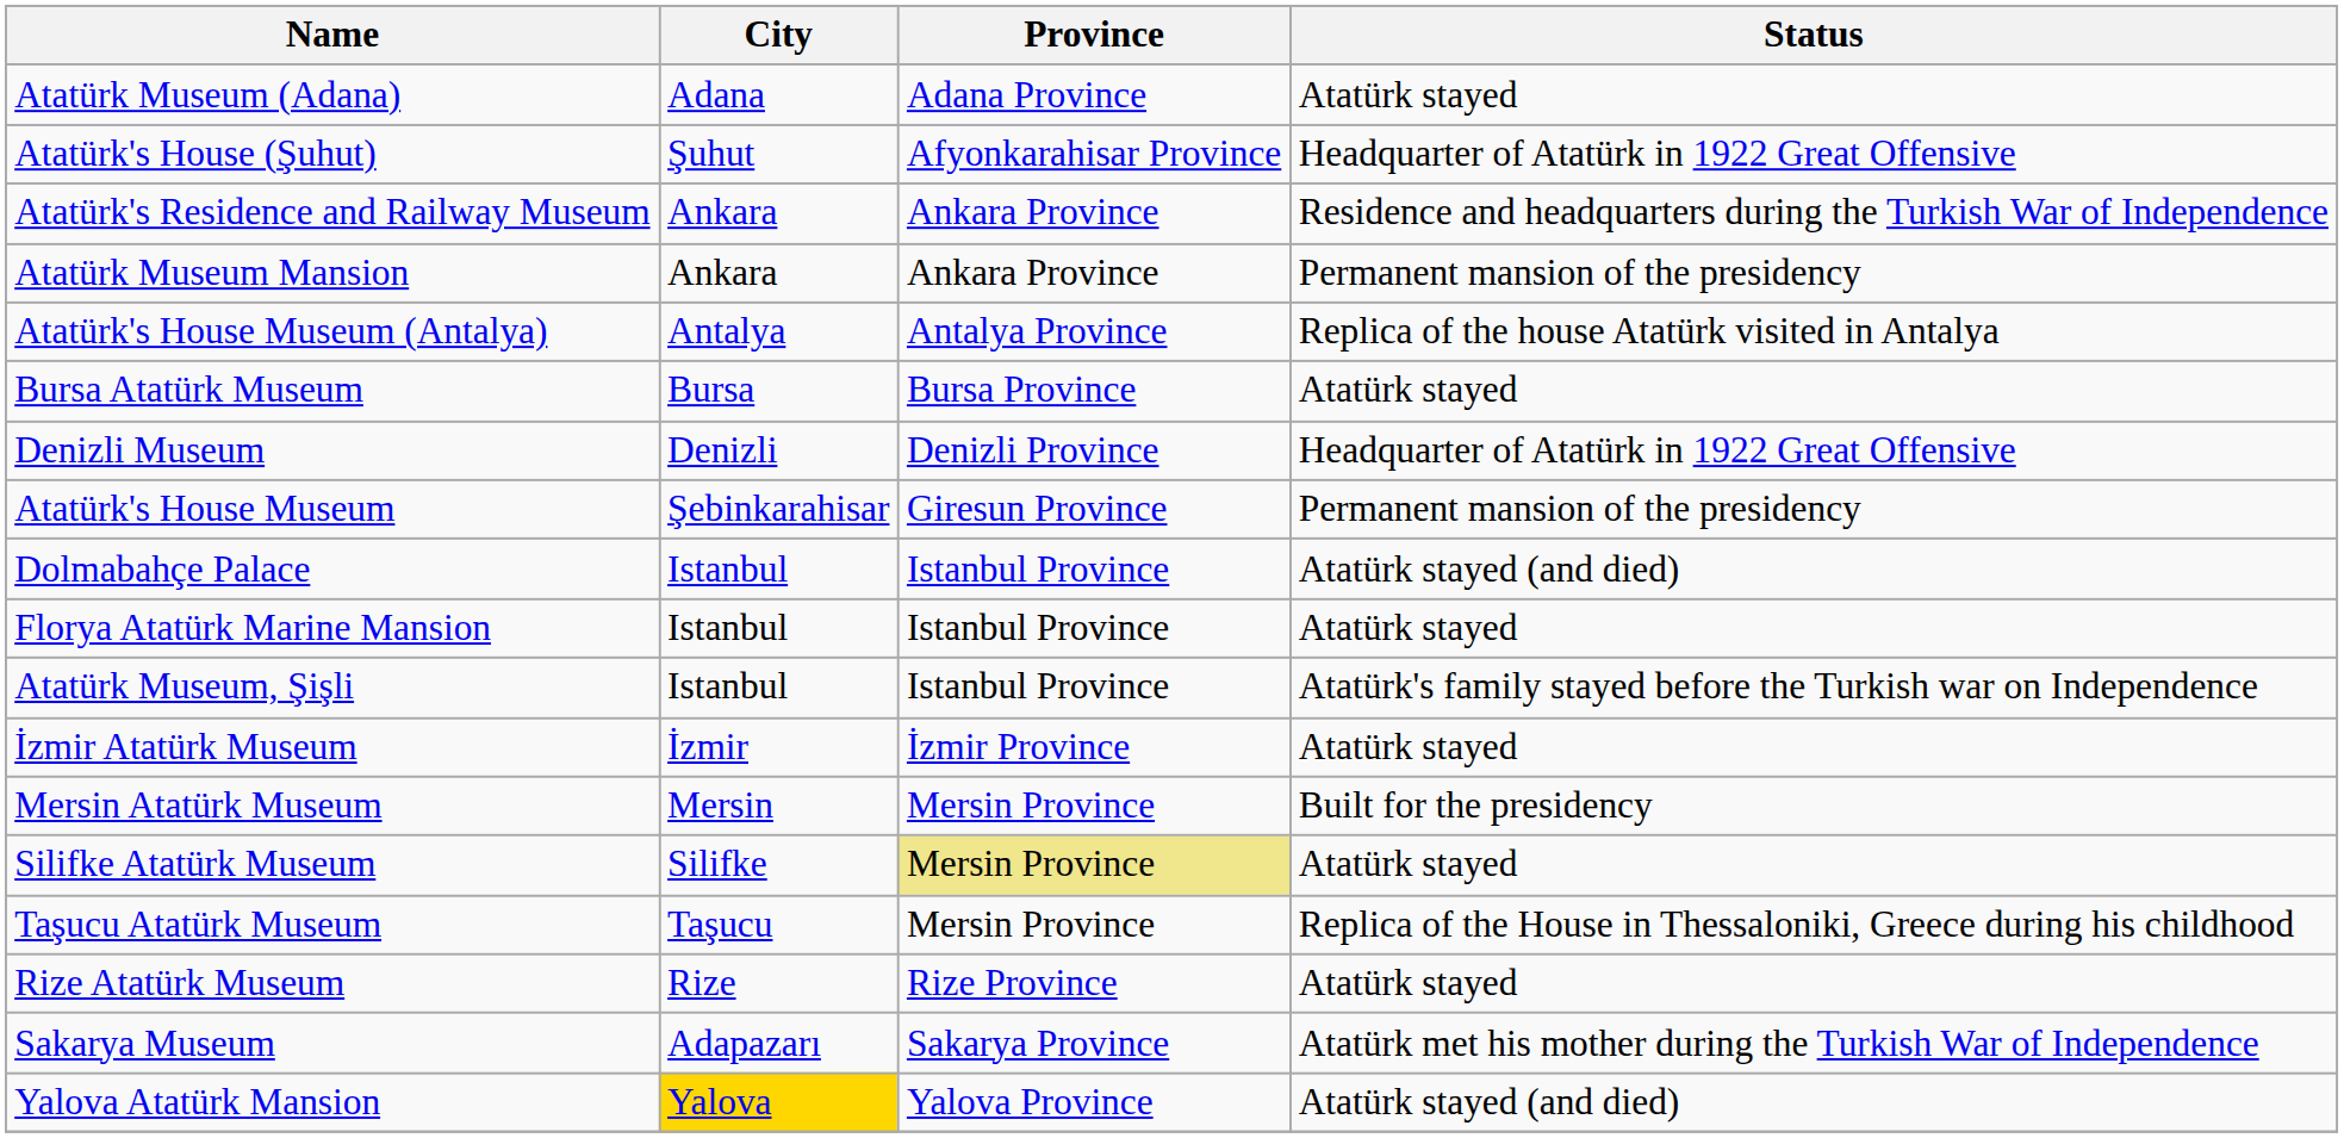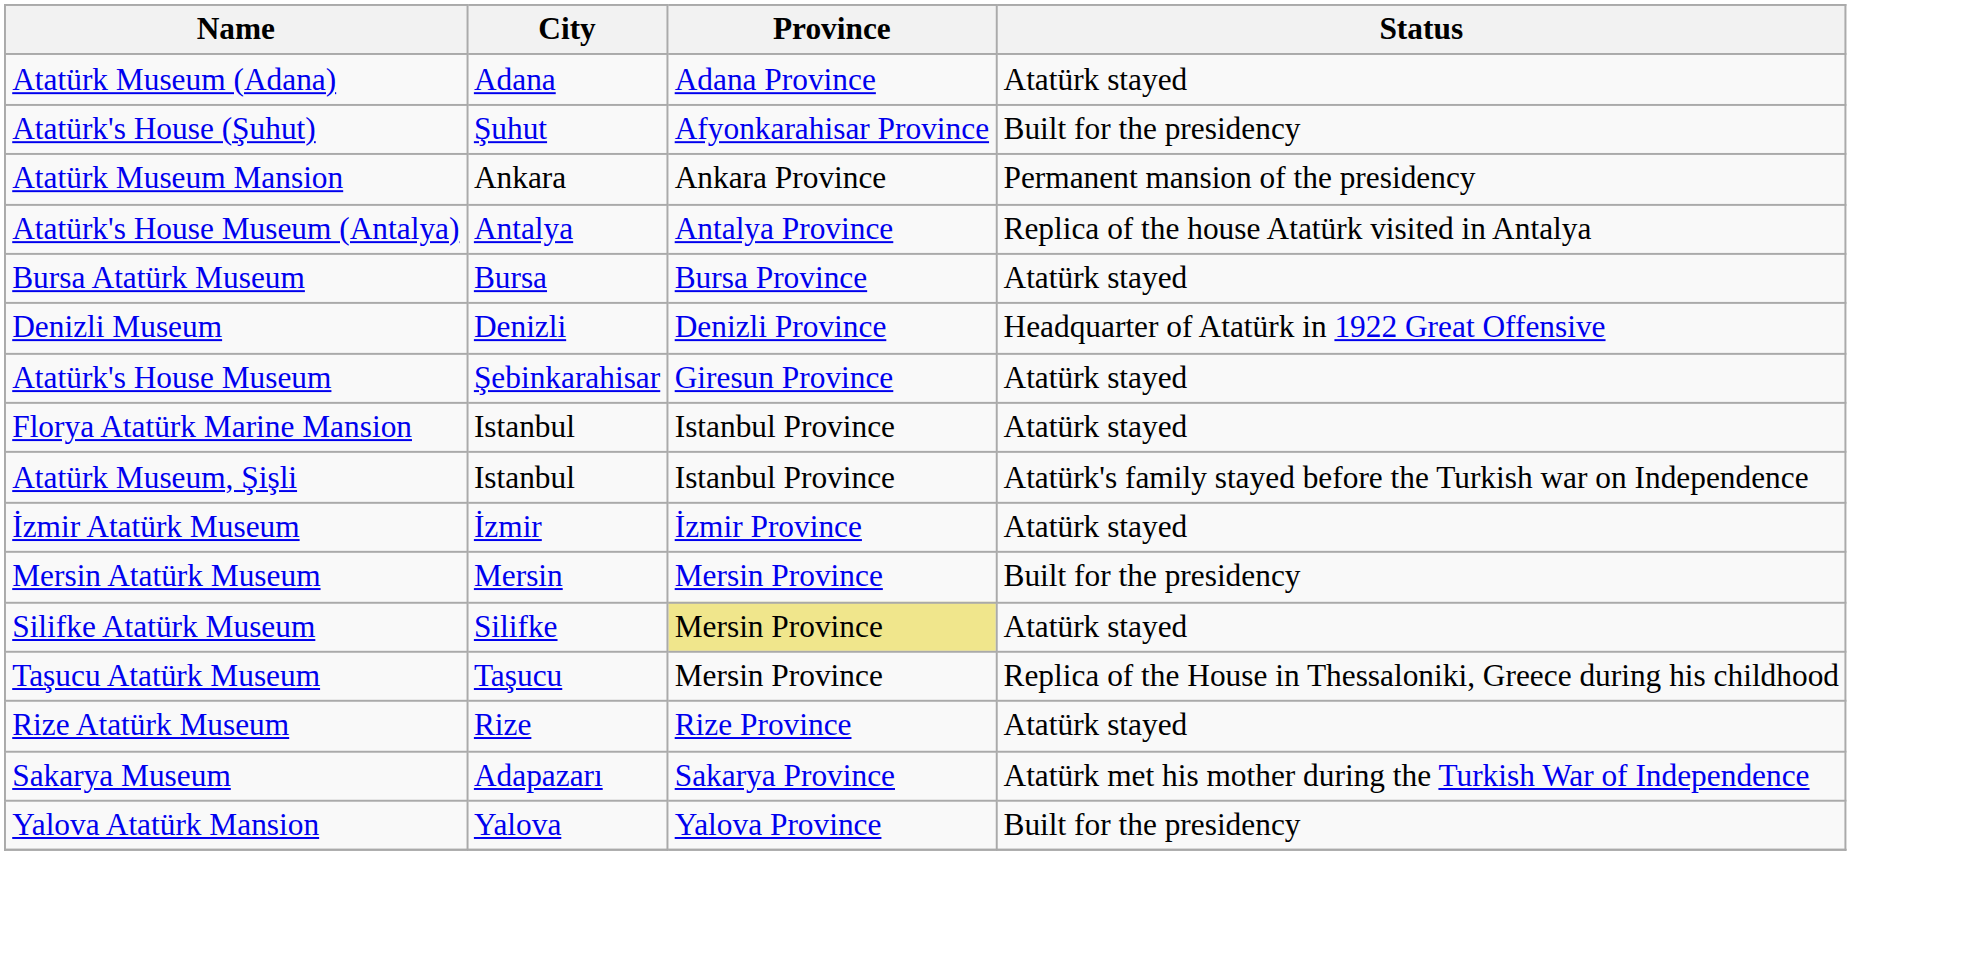 <table class="sortable wikitable">
 <tr>
 <th>Name</th>
 <th>City</th>
 <th>Province</th>
 <th>Status</th>
 </tr>
 <tr>
 <td><a href='#'>Atatürk Museum (Adana)</a></td>
 <td><a href='#'>Adana</a></td>
 <td><a href='#'>Adana Province</a></td>
 <td>Atatürk stayed</td>
 </tr>
 <tr>
 <td><a href='#'>Atatürk's House (Şuhut)</a></td>
 <td><a href='#'>Şuhut</a></td>
 <td><a href='#'>Afyonkarahisar Province</a></td>
-<td>Headquarter of Atatürk in <a href='#'>1922 Great Offensive</a></td>
-</tr>
-<tr>
-<td><a href='#'>Atatürk's Residence and Railway Museum</a></td>
-<td><a href='#'>Ankara</a></td>
-<td><a href='#'>Ankara Province</a></td>
-<td>Residence and headquarters during the <a href='#'>Turkish War of Independence</a></td>
+<td>Built for the presidency</td>
 </tr>
 <tr |->
 <td><a href='#'>Atatürk Museum Mansion</a></td>
 <td>Ankara</td>
 <td>Ankara Province</td>
 <td>Permanent mansion of the presidency</td>
 </tr>
 <tr>
 <td><a href='#'>Atatürk's House Museum (Antalya)</a></td>
 <td><a href='#'>Antalya</a></td>
 <td><a href='#'>Antalya Province</a></td>
 <td>Replica of the house Atatürk visited in Antalya</td>
 </tr>
 <tr>
 <td><a href='#'>Bursa Atatürk Museum</a></td>
 <td><a href='#'>Bursa</a></td>
 <td><a href='#'>Bursa Province</a></td>
 <td>Atatürk stayed</td>
 </tr>
 <tr>
 <td><a href='#'>Denizli Museum</a></td>
 <td><a href='#'>Denizli</a></td>
 <td><a href='#'>Denizli Province</a></td>
 <td>Headquarter of Atatürk in <a href='#'>1922 Great Offensive</a></td>
 </tr>
 <tr>
 <td><a href='#'>Atatürk's House Museum</a></td>
 <td><a href='#'>Şebinkarahisar</a></td>
 <td><a href='#'>Giresun Province</a></td>
-<td>Permanent mansion of the presidency</td>
-</tr>
-<tr>
-<td><a href='#'>Dolmabahçe Palace</a></td>
-<td><a href='#'>Istanbul</a></td>
-<td><a href='#'>Istanbul Province</a></td>
-<td>Atatürk stayed (and died) </td>
+<td>Atatürk stayed</td>
 </tr>
 <tr>
 <td><a href='#'>Florya Atatürk Marine Mansion</a></td>
 <td>Istanbul</td>
 <td>Istanbul Province</td>
 <td>Atatürk stayed</td>
 </tr>
 <tr>
 <td><a href='#'>Atatürk Museum, Şişli</a></td>
 <td>Istanbul</td>
 <td>Istanbul Province</td>
 <td>Atatürk's family stayed before the Turkish war on Independence</td>
 </tr>
 <tr>
 <td><a href='#'>İzmir Atatürk Museum</a></td>
 <td><a href='#'>İzmir</a></td>
 <td><a href='#'>İzmir Province</a></td>
 <td>Atatürk stayed</td>
 </tr>
 <tr>
 <td><a href='#'>Mersin Atatürk Museum</a></td>
 <td><a href='#'>Mersin</a></td>
 <td><a href='#'>Mersin Province</a></td>
 <td>Built for the presidency</td>
 </tr>
 <tr>
 <td><a href='#'>Silifke Atatürk Museum</a></td>
 <td><a href='#'>Silifke</a></td>
 <td style="background: khaki;">Mersin Province</td>
 <td>Atatürk stayed</td>
 </tr>
 <tr>
 <td><a href='#'>Taşucu Atatürk Museum</a></td>
 <td><a href='#'>Taşucu</a></td>
 <td>Mersin Province</td>
 <td>Replica of the House in  Thessaloniki, Greece during his childhood</td>
 </tr>
 <tr>
 <td><a href='#'>Rize Atatürk Museum</a></td>
 <td><a href='#'>Rize</a></td>
 <td><a href='#'>Rize Province</a></td>
 <td>Atatürk stayed</td>
 </tr>
 <tr>
 <td><a href='#'>Sakarya Museum</a></td>
 <td><a href='#'>Adapazarı</a></td>
 <td><a href='#'>Sakarya Province</a></td>
 <td>Atatürk met his mother during the <a href='#'>Turkish War of Independence</a></td>
 </tr>
 <tr>
 <td><a href='#'>Yalova Atatürk Mansion</a></td>
-<td style="background: gold;"><a href='#'>Yalova</a></td>
+<td><a href='#'>Yalova</a></td>
 <td><a href='#'>Yalova Province</a></td>
-<td>Atatürk stayed (and died) </td>
+<td>Built for the presidency</td>
 </tr>
 <tr>
 </tr>
 </table>
